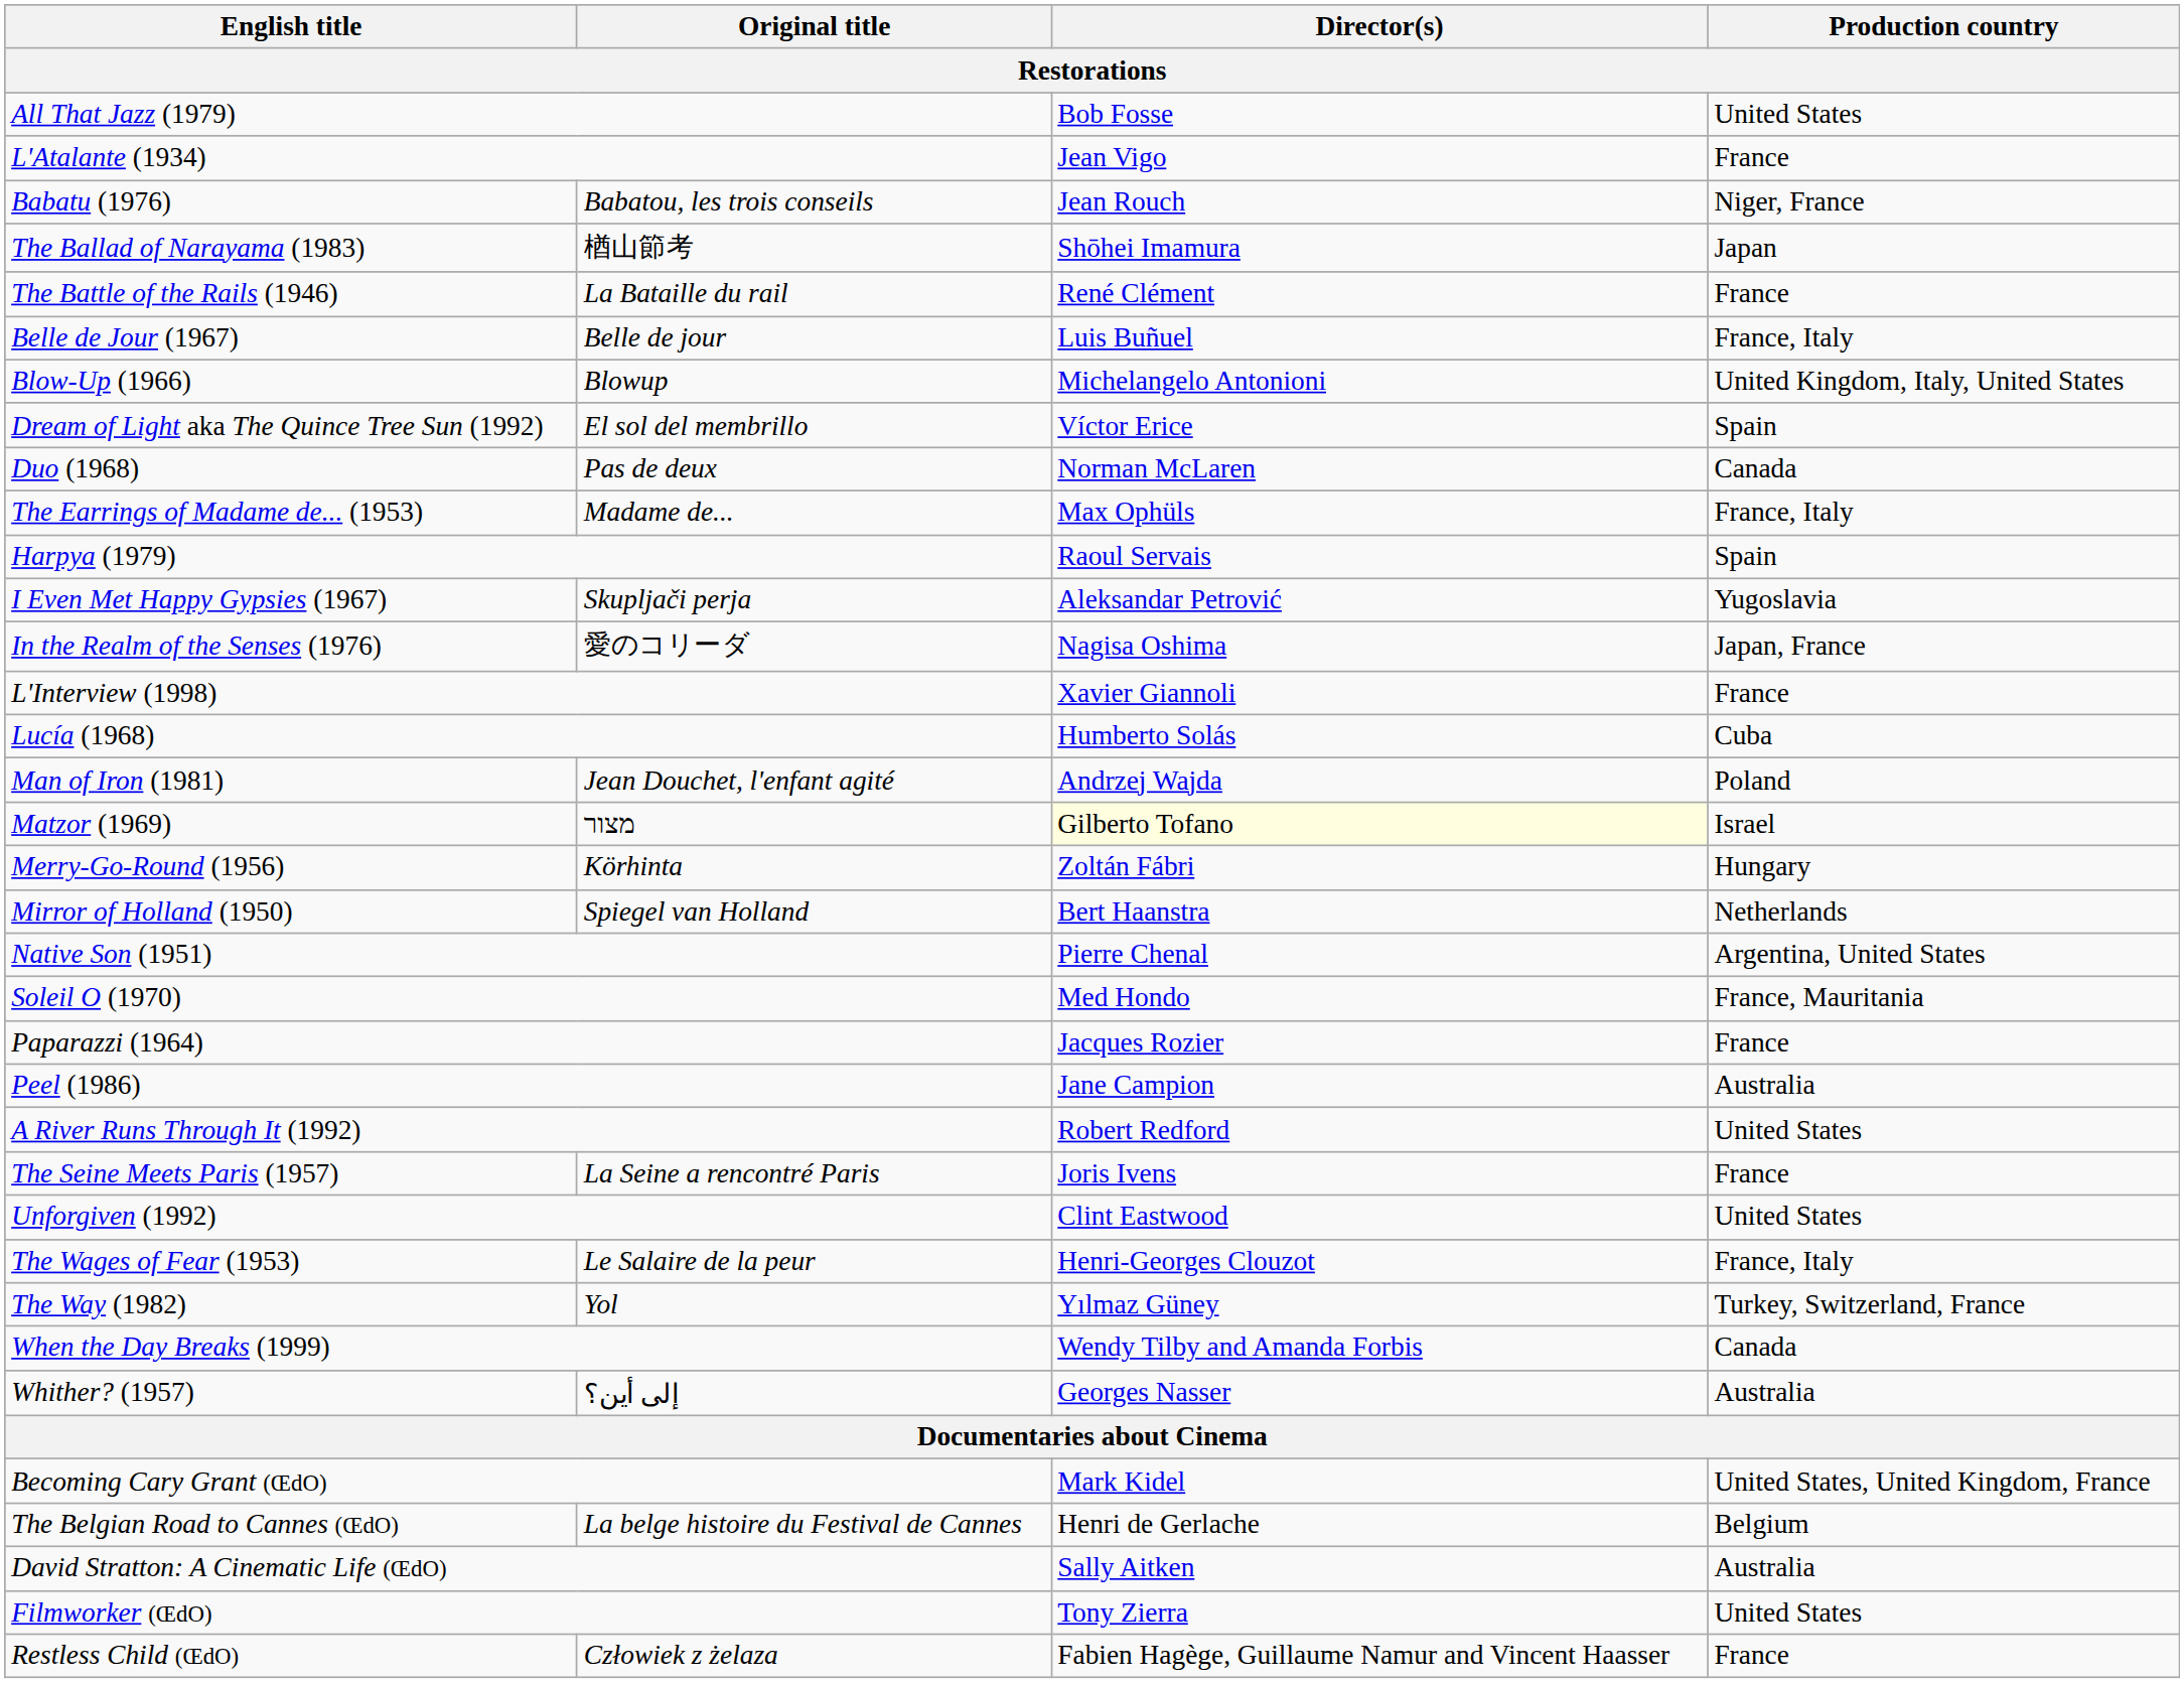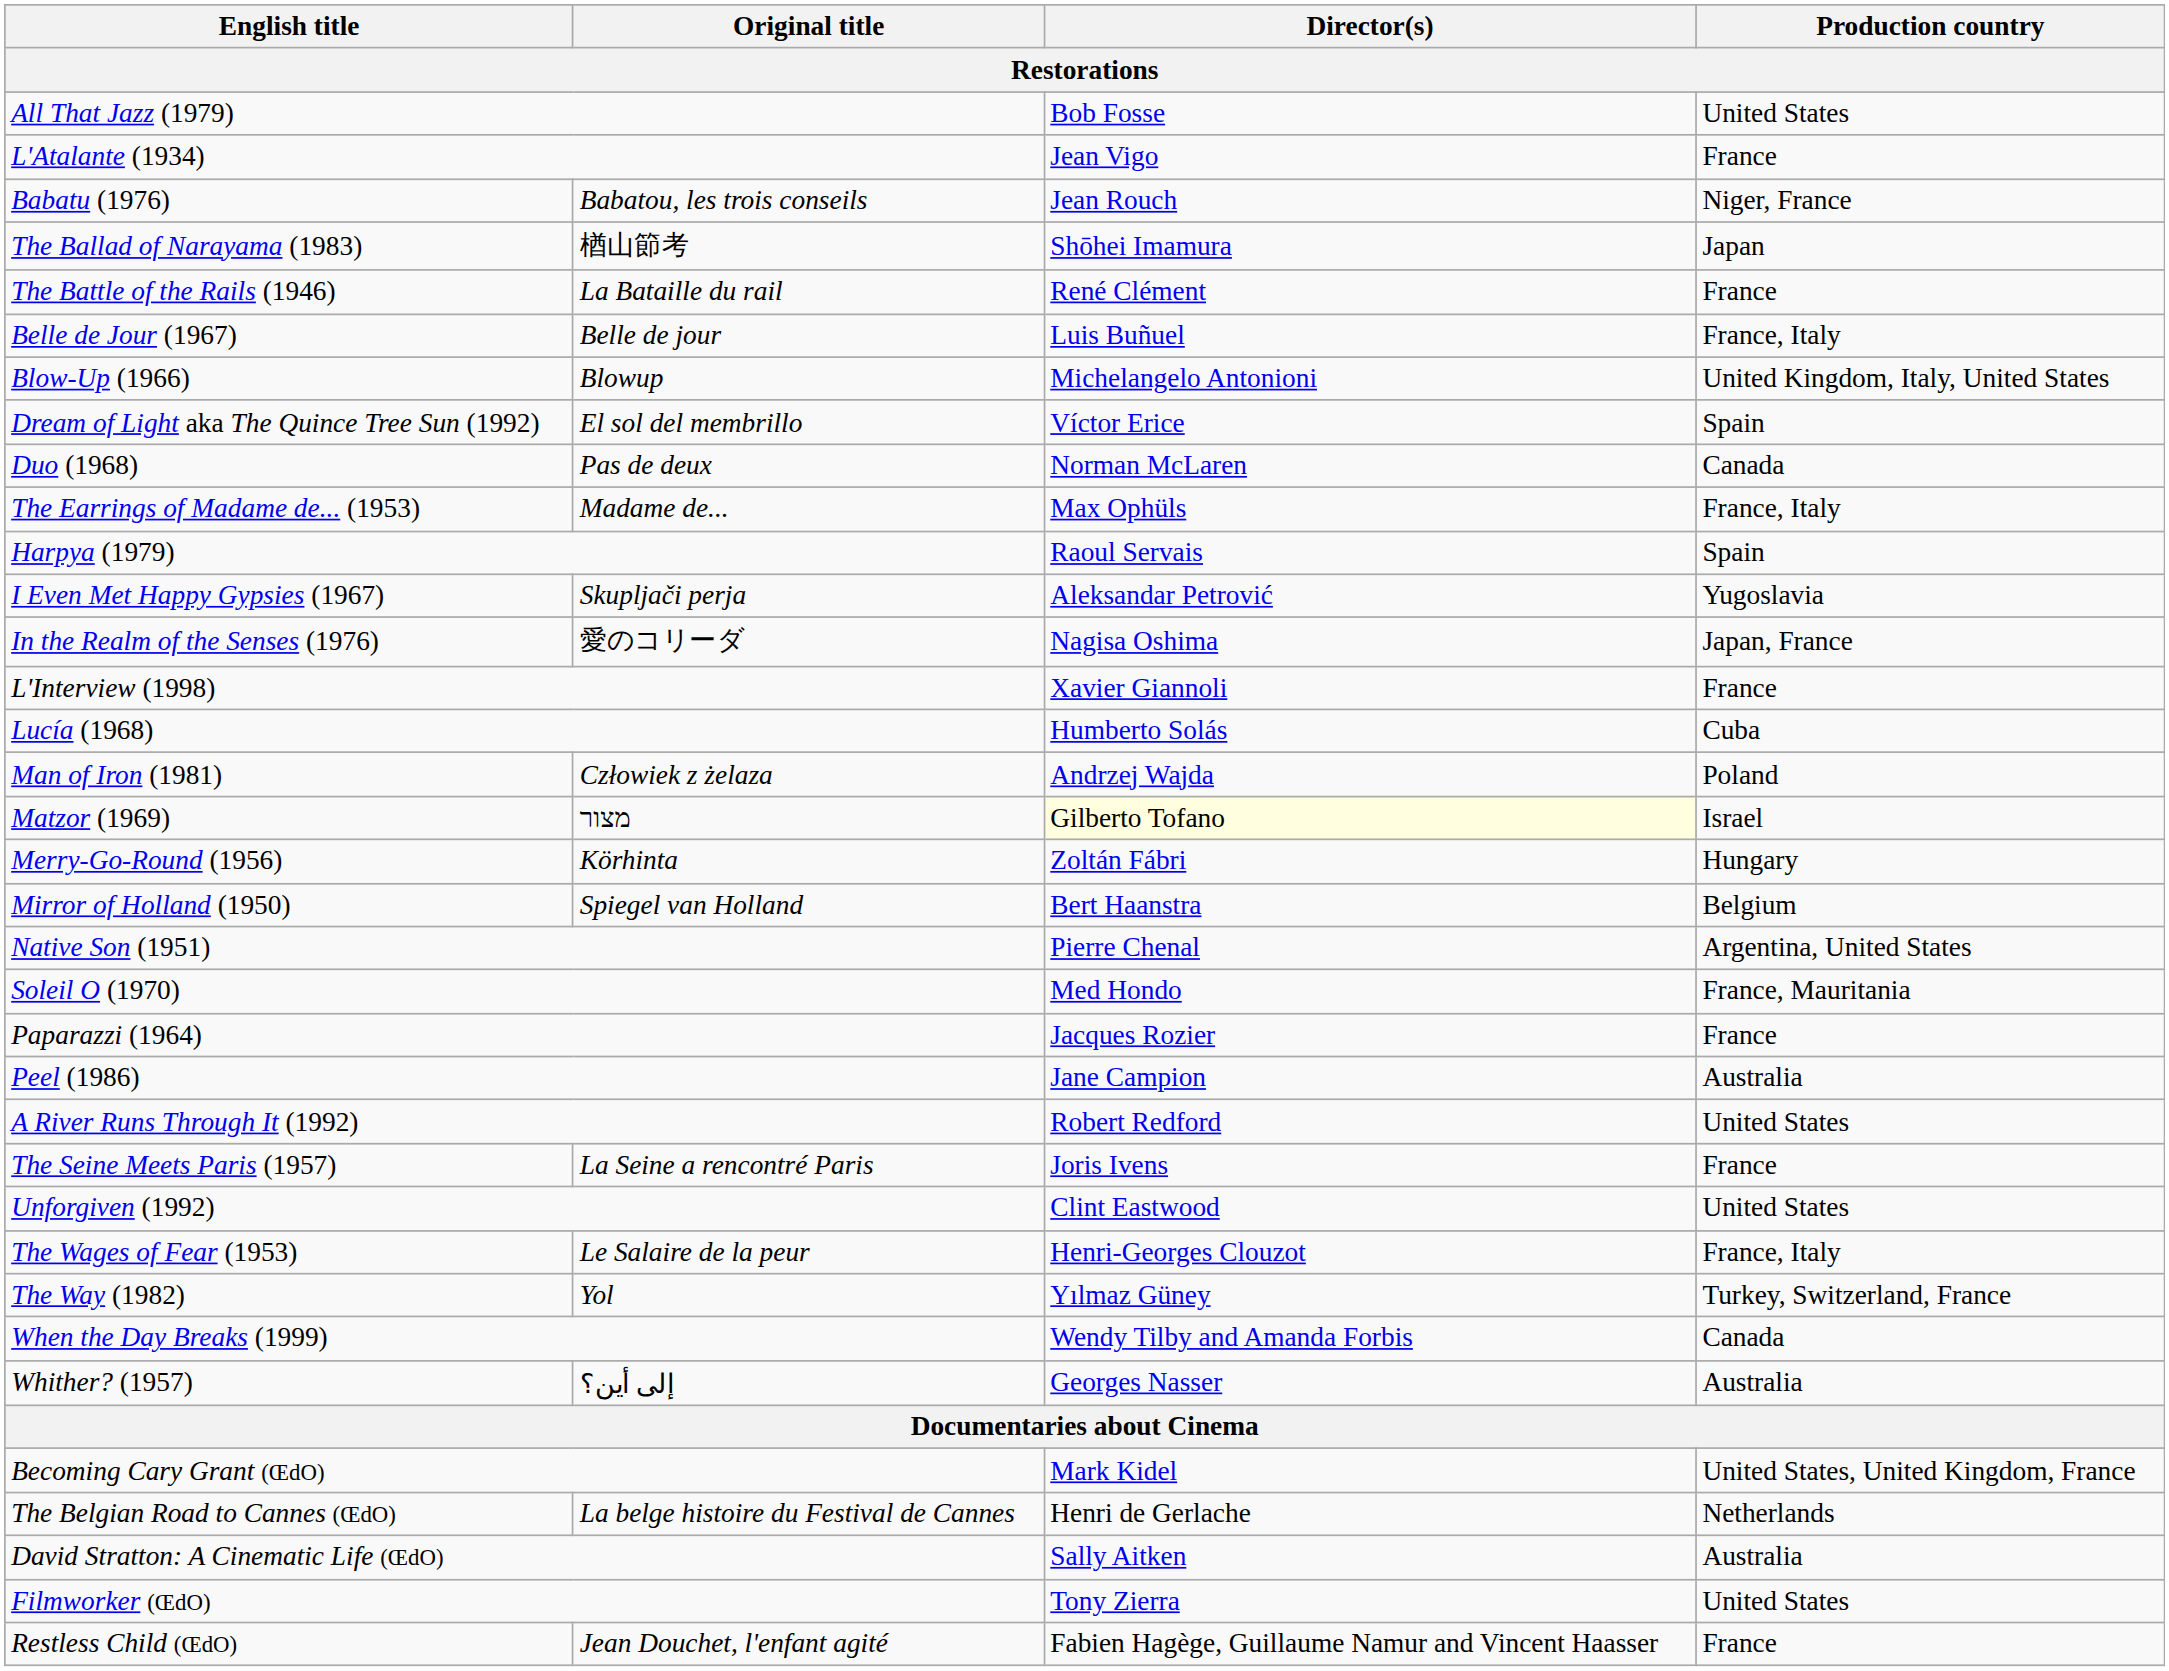 <table class="wikitable" style="width:100%;" cellpadding="5">
 <tr>
 <th scope="col">English title</th>
 <th scope="col">Original title</th>
 <th scope="col">Director(s)</th>
 <th scope="col">Production country</th>
 </tr>
 <tr>
 <th colspan="4">Restorations</th>
 </tr>
 <tr>
 <td colspan="2"><em><a href='#'>All That Jazz</a></em> (1979)</td>
 <td data-sort-value="Fosse"><a href='#'>Bob Fosse</a></td>
 <td>United States</td>
 </tr>
 <tr>
 <td colspan="2" data-sort-value="Atalante"><em><a href='#'>L'Atalante</a></em> (1934)</td>
 <td data-sort-value="Vigo"><a href='#'>Jean Vigo</a></td>
 <td>France</td>
 </tr>
 <tr>
 <td><em><a href='#'>Babatu</a></em> (1976)</td>
 <td><em>Babatou, les trois conseils</em></td>
 <td data-sort-value="Rouch"><a href='#'>Jean Rouch</a></td>
 <td>Niger, France</td>
 </tr>
 <tr>
 <td data-sort-value="Ballad"><em><a href='#'>The Ballad of Narayama</a></em> (1983)</td>
 <td data-sort-value="Narayama">楢山節考</td>
 <td data-sort-value="Imamura"><a href='#'>Shōhei Imamura</a></td>
 <td>Japan</td>
 </tr>
 <tr>
 <td data-sort-value="Battle"><em><a href='#'>The Battle of the Rails</a></em> (1946)</td>
 <td data-sort-value="Bataille"><em>La Bataille du rail</em></td>
 <td data-sort-value="Clement"><a href='#'>René Clément</a></td>
 <td>France</td>
 </tr>
 <tr>
 <td><em><a href='#'>Belle de Jour</a></em> (1967)</td>
 <td><em>Belle de jour</em></td>
 <td data-sort-value="Buñuel"><a href='#'>Luis Buñuel</a></td>
 <td>France, Italy</td>
 </tr>
 <tr>
 <td><em><a href='#'>Blow-Up</a></em> (1966)</td>
 <td><em>Blowup</em></td>
 <td data-sort-value="Antonioni"><a href='#'>Michelangelo Antonioni</a></td>
 <td>United Kingdom, Italy, United States</td>
 </tr>
 <tr>
 <td><em><a href='#'>Dream of Light</a></em> aka <em>The Quince Tree Sun</em> (1992)</td>
 <td data-sort-value="Sol del"><em>El sol del membrillo</em></td>
 <td data-sort-value="Erice"><a href='#'>Víctor Erice</a></td>
 <td>Spain</td>
 </tr>
 <tr>
 <td><em><a href='#'>Duo</a></em> (1968)</td>
 <td><em>Pas de deux</em></td>
 <td data-sort-value="McLaren"><a href='#'>Norman McLaren</a></td>
 <td>Canada</td>
 </tr>
 <tr>
 <td data-sort-value="Earrings"><em><a href='#'>The Earrings of Madame de...</a></em> (1953)</td>
 <td><em>Madame de...</em></td>
 <td data-sort-value="Ophuls"><a href='#'>Max Ophüls</a></td>
 <td>France, Italy</td>
 </tr>
 <tr>
 <td colspan="2"><em><a href='#'>Harpya</a></em> (1979)</td>
 <td data-sort-value="Servais"><a href='#'>Raoul Servais</a></td>
 <td>Spain</td>
 </tr>
 <tr>
 <td><em><a href='#'>I Even Met Happy Gypsies</a></em> (1967)</td>
 <td><em>Skupljači perja</em></td>
 <td data-sort-value="Petrović"><a href='#'>Aleksandar Petrović</a></td>
 <td>Yugoslavia</td>
 </tr>
 <tr>
 <td><em><a href='#'>In the Realm of the Senses</a></em> (1976)</td>
 <td data-sort-value="Ai no">愛のコリーダ</td>
 <td data-sort-value="Oshima"><a href='#'>Nagisa Oshima</a></td>
 <td>Japan, France</td>
 </tr>
 <tr>
 <td colspan="2" data-sort-value="Interview"><em>L'Interview</em> (1998)</td>
 <td data-sort-value="Giannoli"><a href='#'>Xavier Giannoli</a></td>
 <td>France</td>
 </tr>
 <tr>
 <td colspan="2"><em><a href='#'>Lucía</a></em> (1968)</td>
 <td data-sort-value="Solas"><a href='#'>Humberto Solás</a></td>
 <td>Cuba</td>
 </tr>
 <tr>
 <td><em><a href='#'>Man of Iron</a></em> (1981)</td>
-<td><em>Jean Douchet, l'enfant agité</em></td>
+<td><em>Człowiek z żelaza</em></td>
 <td data-sort-value="Wajda"><a href='#'>Andrzej Wajda</a></td>
 <td>Poland</td>
 </tr>
 <tr>
 <td><em><a href='#'>Matzor</a></em> (1969)</td>
 <td>מצור</td>
 <td data-sort-value="Tofano" style="background: lightyellow;">Gilberto Tofano</td>
 <td>Israel</td>
 </tr>
 <tr>
 <td><em><a href='#'>Merry-Go-Round</a></em> (1956)</td>
 <td><em>Körhinta</em></td>
 <td data-sort-value="Fabri"><a href='#'>Zoltán Fábri</a></td>
 <td>Hungary</td>
 </tr>
 <tr>
 <td><em><a href='#'>Mirror of Holland</a></em> (1950)</td>
 <td><em>Spiegel van Holland</em></td>
 <td data-sort-value="Haanstra"><a href='#'>Bert Haanstra</a></td>
-<td>Netherlands</td>
+<td>Belgium</td>
 </tr>
 <tr>
 <td colspan="2"><em><a href='#'>Native Son</a></em> (1951)</td>
 <td data-sort-value="Chenal"><a href='#'>Pierre Chenal</a></td>
 <td>Argentina, United States</td>
 </tr>
 <tr>
 <td colspan="2"><em><a href='#'>Soleil O</a></em> (1970)</td>
 <td data-sort-value="Hondo"><a href='#'>Med Hondo</a></td>
 <td>France, Mauritania</td>
 </tr>
 <tr>
 <td colspan="2"><em>Paparazzi</em> (1964)</td>
 <td data-sort-value="Rozier"><a href='#'>Jacques Rozier</a></td>
 <td>France</td>
 </tr>
 <tr>
 <td colspan="2"><em><a href='#'>Peel</a></em> (1986)</td>
 <td data-sort-value="Campion"><a href='#'>Jane Campion</a></td>
 <td>Australia</td>
 </tr>
 <tr>
 <td colspan="2" data-sort-value="River"><em><a href='#'>A River Runs Through It</a></em> (1992)</td>
 <td data-sort-value="Redford"><a href='#'>Robert Redford</a></td>
 <td>United States</td>
 </tr>
 <tr>
 <td data-sort-value="Seine"><em><a href='#'>The Seine Meets Paris</a></em> (1957)</td>
 <td data-sort-value="Seine"><em>La Seine a rencontré Paris</em></td>
 <td data-sort-value="Ivens"><a href='#'>Joris Ivens</a></td>
 <td>France</td>
 </tr>
 <tr>
 <td colspan="2"><em><a href='#'>Unforgiven</a></em> (1992)</td>
 <td data-sort-value="Eastwood"><a href='#'>Clint Eastwood</a></td>
 <td>United States</td>
 </tr>
 <tr>
 <td data-sort-value="Wages"><em><a href='#'>The Wages of Fear</a></em> (1953)</td>
 <td data-sort-value="Salaire"><em>Le Salaire de la peur</em></td>
 <td data-sort-value="Clouzot"><a href='#'>Henri-Georges Clouzot</a></td>
 <td>France, Italy</td>
 </tr>
 <tr>
 <td data-sort-value="Way"><em><a href='#'>The Way</a></em> (1982)</td>
 <td><em>Yol</em></td>
 <td data-sort-value="Guney"><a href='#'>Yılmaz Güney</a></td>
 <td>Turkey, Switzerland, France</td>
 </tr>
 <tr>
 <td colspan="2"><em><a href='#'>When the Day Breaks</a></em> (1999)</td>
 <td data-sort-value="Forbis"><a href='#'>Wendy Tilby and Amanda Forbis</a></td>
 <td>Canada</td>
 </tr>
 <tr>
 <td><em>Whither?</em> (1957)</td>
 <td data-sort-value="Ila ayn">إلى أين؟</td>
 <td data-sort-value="Nasser"><a href='#'>Georges Nasser</a></td>
 <td>Australia</td>
 </tr>
 <tr>
 <th colspan="4">Documentaries about Cinema</th>
 </tr>
 <tr>
 <td colspan="2"><em>Becoming Cary Grant</em> <small>(ŒdO)</small></td>
 <td><a href='#'>Mark Kidel</a></td>
 <td>United States, United Kingdom, France</td>
 </tr>
 <tr>
 <td><em>The Belgian Road to Cannes</em> <small>(ŒdO)</small></td>
 <td><em>La belge histoire du Festival de Cannes</em></td>
 <td>Henri de Gerlache</td>
-<td>Belgium</td>
+<td>Netherlands</td>
 </tr>
 <tr>
 <td colspan="2"><em>David Stratton: A Cinematic Life</em> <small>(ŒdO)</small></td>
 <td><a href='#'>Sally Aitken</a></td>
 <td>Australia</td>
 </tr>
 <tr>
 <td colspan="2"><em><a href='#'>Filmworker</a></em> <small>(ŒdO)</small></td>
 <td><a href='#'>Tony Zierra</a></td>
 <td>United States</td>
 </tr>
 <tr>
 <td><em>Restless Child</em> <small>(ŒdO)</small></td>
-<td><em>Człowiek z żelaza</em></td>
+<td><em>Jean Douchet, l'enfant agité</em></td>
 <td>Fabien Hagège, Guillaume Namur and Vincent Haasser</td>
 <td>France</td>
 </tr>
 </table>
